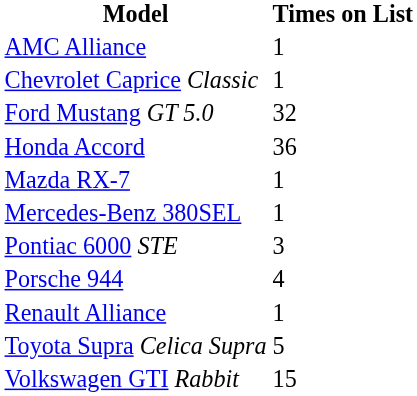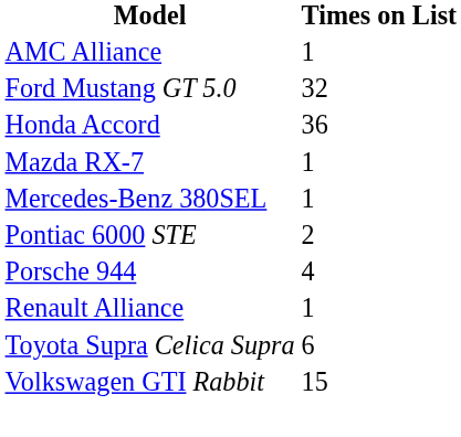 <table>
 <tr>
 <th>Model</th>
 <th>Times on List</th>
 </tr>
 <tr>
 <td><a href='#'>AMC Alliance</a></td>
-<td>1</td>
-</tr>
-<tr>
-<td><a href='#'>Chevrolet Caprice</a> <em>Classic</em></td>
 <td>1</td>
 </tr>
 <tr>
 <td><a href='#'>Ford Mustang</a> <em>GT 5.0</em></td>
 <td>32</td>
 </tr>
 <tr>
 <td><a href='#'>Honda Accord</a></td>
 <td>36</td>
 </tr>
 <tr>
 <td><a href='#'>Mazda RX-7</a></td>
 <td>1</td>
 </tr>
 <tr>
 <td><a href='#'>Mercedes-Benz 380SEL</a></td>
 <td>1</td>
 </tr>
 <tr>
 <td><a href='#'>Pontiac 6000</a> <em>STE</em></td>
-<td>3</td>
+<td>2</td>
 </tr>
 <tr>
 <td><a href='#'>Porsche 944</a></td>
 <td>4</td>
 </tr>
 <tr>
 <td><a href='#'>Renault Alliance</a></td>
 <td>1</td>
 </tr>
 <tr>
 <td><a href='#'>Toyota Supra</a> <em>Celica Supra</em></td>
-<td>5</td>
+<td>6</td>
 </tr>
 <tr>
 <td><a href='#'>Volkswagen GTI</a> <em>Rabbit</em></td>
 <td>15</td>
 </tr>
 </table>
